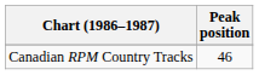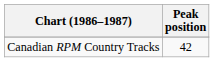 <table class="wikitable sortable">
 <tr>
 <th align="left">Chart (1986–1987)</th>
 <th align="center">Peak<br>position</th>
 </tr>
 <tr>
 </tr>
 <tr>
 <td align="left">Canadian <em>RPM</em> Country Tracks</td>
-<td align="center">46</td>
+<td align="center">42</td>
 </tr>
 </table>
